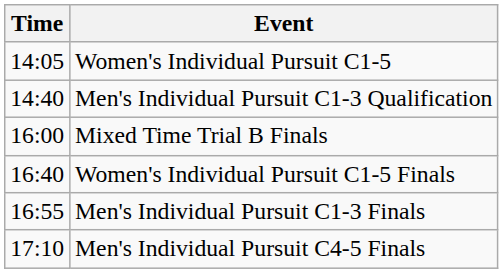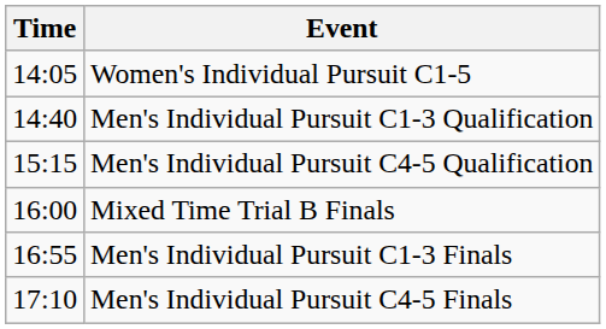 <table class="wikitable">
 <tr>
 <th>Time</th>
 <th>Event</th>
 </tr>
 <tr>
 <td>14:05</td>
 <td>Women's Individual Pursuit C1-5</td>
 </tr>
 <tr>
 <td>14:40</td>
 <td>Men's Individual Pursuit C1-3 Qualification</td>
 </tr>
 <tr>
+<td>15:15</td>
+<td>Men's Individual Pursuit C4-5 Qualification</td>
+</tr>
+<tr>
 <td>16:00</td>
 <td>Mixed Time Trial B Finals</td>
-</tr>
-<tr>
-<td>16:40</td>
-<td>Women's Individual Pursuit C1-5 Finals</td>
 </tr>
 <tr>
 <td>16:55</td>
 <td>Men's Individual Pursuit C1-3 Finals</td>
 </tr>
 <tr>
 <td>17:10</td>
 <td>Men's Individual Pursuit C4-5 Finals</td>
 </tr>
 </table>
